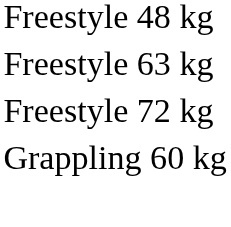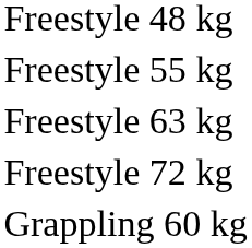 <table>
 <tr>
 <td>Freestyle 48 kg</td>
+<td></td>
+<td></td>
+<td></td>
+</tr>
+<tr>
+<td>Freestyle 55 kg</td>
 <td></td>
 <td></td>
 <td></td>
 </tr>
 <tr>
 <td>Freestyle 63 kg</td>
 <td></td>
 <td></td>
 <td></td>
 </tr>
 <tr>
 <td>Freestyle 72 kg</td>
 <td></td>
 <td></td>
 <td></td>
 </tr>
 <tr>
 <td>Grappling 60 kg</td>
 <td></td>
 <td></td>
 <td></td>
 </tr>
 </table>
